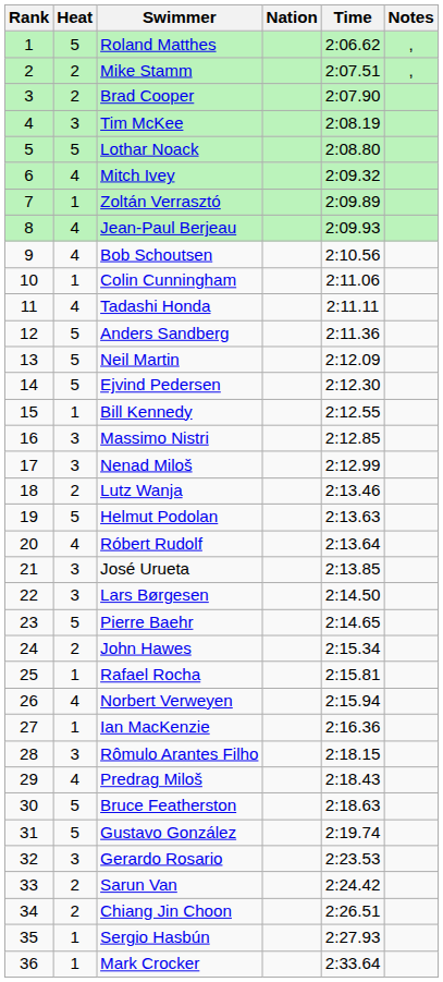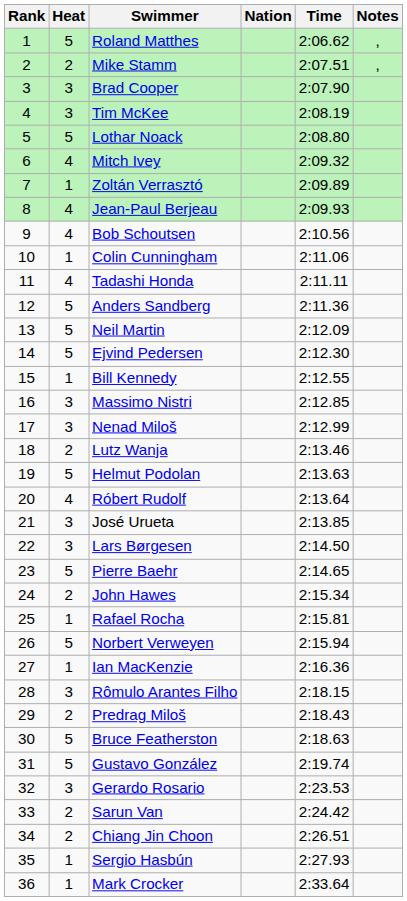 <table class="wikitable sortable" style="text-align:center">
 <tr>
 <th>Rank</th>
 <th>Heat</th>
 <th>Swimmer</th>
 <th>Nation</th>
 <th>Time</th>
 <th>Notes</th>
 </tr>
 <tr bgcolor=bbf3bb>
 <td>1</td>
 <td>5</td>
 <td align=left><a href='#'>Roland Matthes</a></td>
 <td align=left></td>
 <td>2:06.62</td>
 <td>, </td>
 </tr>
 <tr bgcolor=bbf3bb>
 <td>2</td>
 <td>2</td>
 <td align=left><a href='#'>Mike Stamm</a></td>
 <td align=left></td>
 <td>2:07.51</td>
 <td>, </td>
 </tr>
 <tr bgcolor=bbf3bb>
 <td>3</td>
-<td>2</td>
+<td>3</td>
 <td align=left><a href='#'>Brad Cooper</a></td>
 <td align=left></td>
 <td>2:07.90</td>
 <td></td>
 </tr>
 <tr bgcolor=bbf3bb>
 <td>4</td>
 <td>3</td>
 <td align=left><a href='#'>Tim McKee</a></td>
 <td align=left></td>
 <td>2:08.19</td>
 <td></td>
 </tr>
 <tr bgcolor=bbf3bb>
 <td>5</td>
 <td>5</td>
 <td align=left><a href='#'>Lothar Noack</a></td>
 <td align=left></td>
 <td>2:08.80</td>
 <td></td>
 </tr>
 <tr bgcolor=bbf3bb>
 <td>6</td>
 <td>4</td>
 <td align=left><a href='#'>Mitch Ivey</a></td>
 <td align=left></td>
 <td>2:09.32</td>
 <td></td>
 </tr>
 <tr bgcolor=bbf3bb>
 <td>7</td>
 <td>1</td>
 <td align=left><a href='#'>Zoltán Verrasztó</a></td>
 <td align=left></td>
 <td>2:09.89</td>
 <td></td>
 </tr>
 <tr bgcolor=bbf3bb>
 <td>8</td>
 <td>4</td>
 <td align=left><a href='#'>Jean-Paul Berjeau</a></td>
 <td align=left></td>
 <td>2:09.93</td>
 <td></td>
 </tr>
 <tr>
 <td>9</td>
 <td>4</td>
 <td align=left><a href='#'>Bob Schoutsen</a></td>
 <td align=left></td>
 <td>2:10.56</td>
 <td></td>
 </tr>
 <tr>
 <td>10</td>
 <td>1</td>
 <td align=left><a href='#'>Colin Cunningham</a></td>
 <td align=left></td>
 <td>2:11.06</td>
 <td></td>
 </tr>
 <tr>
 <td>11</td>
 <td>4</td>
 <td align=left><a href='#'>Tadashi Honda</a></td>
 <td align=left></td>
 <td>2:11.11</td>
 <td></td>
 </tr>
 <tr>
 <td>12</td>
 <td>5</td>
 <td align=left><a href='#'>Anders Sandberg</a></td>
 <td align=left></td>
 <td>2:11.36</td>
 <td></td>
 </tr>
 <tr>
 <td>13</td>
 <td>5</td>
 <td align=left><a href='#'>Neil Martin</a></td>
 <td align=left></td>
 <td>2:12.09</td>
 <td></td>
 </tr>
 <tr>
 <td>14</td>
 <td>5</td>
 <td align=left><a href='#'>Ejvind Pedersen</a></td>
 <td align=left></td>
 <td>2:12.30</td>
 <td></td>
 </tr>
 <tr>
 <td>15</td>
 <td>1</td>
 <td align=left><a href='#'>Bill Kennedy</a></td>
 <td align=left></td>
 <td>2:12.55</td>
 <td></td>
 </tr>
 <tr>
 <td>16</td>
 <td>3</td>
 <td align=left><a href='#'>Massimo Nistri</a></td>
 <td align=left></td>
 <td>2:12.85</td>
 <td></td>
 </tr>
 <tr>
 <td>17</td>
 <td>3</td>
 <td align=left><a href='#'>Nenad Miloš</a></td>
 <td align=left></td>
 <td>2:12.99</td>
 <td></td>
 </tr>
 <tr>
 <td>18</td>
 <td>2</td>
 <td align=left><a href='#'>Lutz Wanja</a></td>
 <td align=left></td>
 <td>2:13.46</td>
 <td></td>
 </tr>
 <tr>
 <td>19</td>
 <td>5</td>
 <td align=left><a href='#'>Helmut Podolan</a></td>
 <td align=left></td>
 <td>2:13.63</td>
 <td></td>
 </tr>
 <tr>
 <td>20</td>
 <td>4</td>
 <td align=left><a href='#'>Róbert Rudolf</a></td>
 <td align=left></td>
 <td>2:13.64</td>
 <td></td>
 </tr>
 <tr>
 <td>21</td>
 <td>3</td>
 <td align=left>José Urueta</td>
 <td align=left></td>
 <td>2:13.85</td>
 <td></td>
 </tr>
 <tr>
 <td>22</td>
 <td>3</td>
 <td align=left><a href='#'>Lars Børgesen</a></td>
 <td align=left></td>
 <td>2:14.50</td>
 <td></td>
 </tr>
 <tr>
 <td>23</td>
 <td>5</td>
 <td align=left><a href='#'>Pierre Baehr</a></td>
 <td align=left></td>
 <td>2:14.65</td>
 <td></td>
 </tr>
 <tr>
 <td>24</td>
 <td>2</td>
 <td align=left><a href='#'>John Hawes</a></td>
 <td align=left></td>
 <td>2:15.34</td>
 <td></td>
 </tr>
 <tr>
 <td>25</td>
 <td>1</td>
 <td align=left><a href='#'>Rafael Rocha</a></td>
 <td align=left></td>
 <td>2:15.81</td>
 <td></td>
 </tr>
 <tr>
 <td>26</td>
-<td>4</td>
+<td>5</td>
 <td align=left><a href='#'>Norbert Verweyen</a></td>
 <td align=left></td>
 <td>2:15.94</td>
 <td></td>
 </tr>
 <tr>
 <td>27</td>
 <td>1</td>
 <td align=left><a href='#'>Ian MacKenzie</a></td>
 <td align=left></td>
 <td>2:16.36</td>
 <td></td>
 </tr>
 <tr>
 <td>28</td>
 <td>3</td>
 <td align=left><a href='#'>Rômulo Arantes Filho</a></td>
 <td align=left></td>
 <td>2:18.15</td>
 <td></td>
 </tr>
 <tr>
 <td>29</td>
-<td>4</td>
+<td>2</td>
 <td align=left><a href='#'>Predrag Miloš</a></td>
 <td align=left></td>
 <td>2:18.43</td>
 <td></td>
 </tr>
 <tr>
 <td>30</td>
 <td>5</td>
 <td align=left><a href='#'>Bruce Featherston</a></td>
 <td align=left></td>
 <td>2:18.63</td>
 <td></td>
 </tr>
 <tr>
 <td>31</td>
 <td>5</td>
 <td align=left><a href='#'>Gustavo González</a></td>
 <td align=left></td>
 <td>2:19.74</td>
 <td></td>
 </tr>
 <tr>
 <td>32</td>
 <td>3</td>
 <td align=left><a href='#'>Gerardo Rosario</a></td>
 <td align=left></td>
 <td>2:23.53</td>
 <td></td>
 </tr>
 <tr>
 <td>33</td>
 <td>2</td>
 <td align=left><a href='#'>Sarun Van</a></td>
 <td align=left></td>
 <td>2:24.42</td>
 <td></td>
 </tr>
 <tr>
 <td>34</td>
 <td>2</td>
 <td align=left><a href='#'>Chiang Jin Choon</a></td>
 <td align=left></td>
 <td>2:26.51</td>
 <td></td>
 </tr>
 <tr>
 <td>35</td>
 <td>1</td>
 <td align=left><a href='#'>Sergio Hasbún</a></td>
 <td align=left></td>
 <td>2:27.93</td>
 <td></td>
 </tr>
 <tr>
 <td>36</td>
 <td>1</td>
 <td align=left><a href='#'>Mark Crocker</a></td>
 <td align=left></td>
 <td>2:33.64</td>
 <td></td>
 </tr>
 </table>
